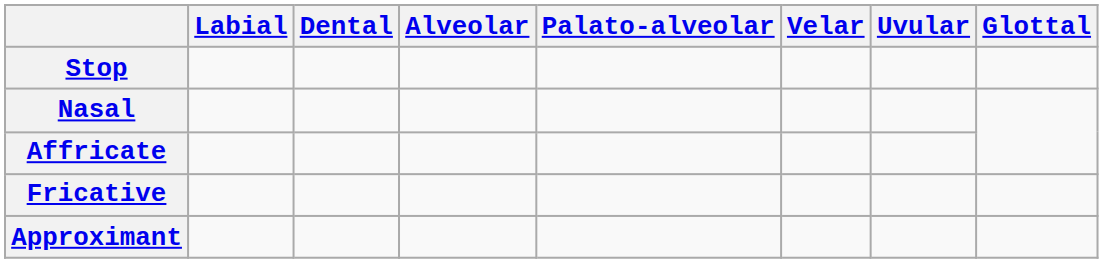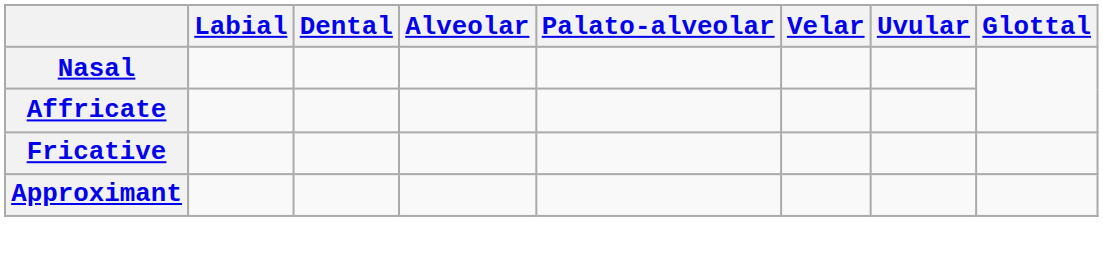 <table class=wikitable style=text-align:center;>
 <tr>
 <th></th>
 <th><a href='#'>Labial</a></th>
 <th><a href='#'>Dental</a></th>
 <th><a href='#'>Alveolar</a></th>
 <th><a href='#'>Palato-alveolar</a></th>
 <th><a href='#'>Velar</a></th>
 <th><a href='#'>Uvular</a></th>
 <th><a href='#'>Glottal</a></th>
-</tr>
-<tr>
-<th><a href='#'>Stop</a></th>
-<td style="font-size:larger;"><a href='#'></a> <a href='#'></a></td>
-<td></td>
-<td style="font-size:larger;"><a href='#'></a> <a href='#'></a></td>
-<td></td>
-<td></td>
-<td style="font-size:larger;"><a href='#'></a> <a href='#'></a></td>
-<td></td>
 </tr>
 <tr>
 <th><a href='#'>Nasal</a></th>
 <td style="font-size:larger;"><a href='#'></a></td>
 <td></td>
 <td style="font-size:larger;"><a href='#'></a></td>
 <td style="font-size:larger;"><a href='#'></a></td>
 <td></td>
 <td></td>
 </tr>
 <tr>
 <th><a href='#'>Affricate</a></th>
 <td></td>
 <td></td>
 <td></td>
 <td style="font-size:larger;"><a href='#'></a> <a href='#'></a></td>
 <td></td>
 <td></td>
 </tr>
 <tr>
 <th><a href='#'>Fricative</a></th>
 <td style="font-size:larger;"><a href='#'></a></td>
 <td style="font-size:larger;"><a href='#'></a></td>
 <td style="font-size:larger;"><a href='#'></a> <a href='#'></a></td>
 <td style="font-size:larger;"><a href='#'></a> <a href='#'></a></td>
 <td></td>
 <td></td>
 <td style="font-size:larger;"><a href='#'></a></td>
 </tr>
 <tr>
 <th><a href='#'>Approximant</a></th>
 <td></td>
 <td></td>
 <td style="font-size:larger;"><a href='#'></a> <a href='#'></a></td>
 <td></td>
 <td style="font-size:larger;"><a href='#'></a></td>
 <td style="font-size:larger;"><a href='#'></a></td>
 </tr>
 </table>
